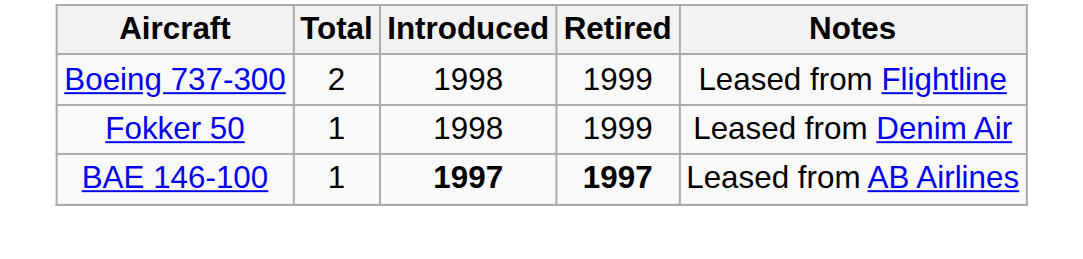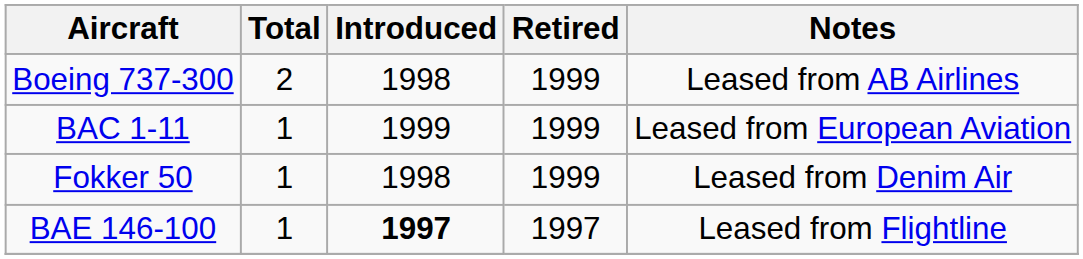 <table class="wikitable" style="margin:0.5em auto; text-align:center">
 <tr>
 <th>Aircraft</th>
 <th>Total</th>
 <th>Introduced</th>
 <th>Retired</th>
 <th>Notes</th>
 </tr>
 <tr>
 <td><a href='#'>Boeing 737-300</a></td>
 <td>2</td>
 <td>1998</td>
 <td>1999</td>
-<td>Leased from <a href='#'>Flightline</a></td>
+<td>Leased from <a href='#'>AB Airlines</a></td>
+</tr>
+<tr>
+<td><a href='#'>BAC 1-11</a></td>
+<td>1</td>
+<td>1999</td>
+<td>1999</td>
+<td>Leased from <a href='#'>European Aviation</a></td>
 </tr>
 <tr>
 <td><a href='#'>Fokker 50</a></td>
 <td>1</td>
 <td>1998</td>
 <td>1999</td>
 <td>Leased from <a href='#'>Denim Air</a></td>
 </tr>
 <tr>
 <td><a href='#'>BAE 146-100</a></td>
 <td>1</td>
 <td><strong>1997</strong></td>
-<td><strong>1997</strong></td>
-<td>Leased from <a href='#'>AB Airlines</a></td>
+<td>1997</td>
+<td>Leased from <a href='#'>Flightline</a></td>
 </tr>
 <tr>
 </tr>
 </table>
